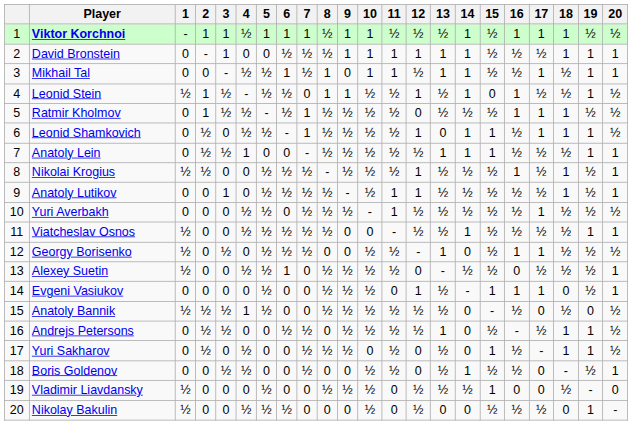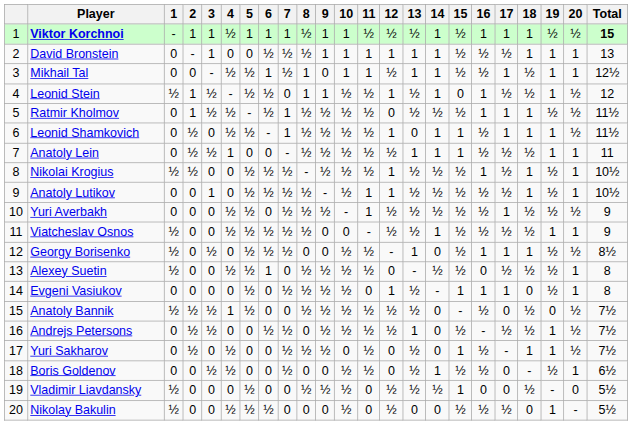 <table class="wikitable" border="1" width="800px">
 <tr>
 <th></th>
 <th>Player</th>
 <th>1</th>
 <th>2</th>
 <th>3</th>
 <th>4</th>
 <th>5</th>
 <th>6</th>
 <th>7</th>
 <th>8</th>
 <th>9</th>
 <th>10</th>
 <th>11</th>
 <th>12</th>
 <th>13</th>
 <th>14</th>
 <th>15</th>
 <th>16</th>
 <th>17</th>
 <th>18</th>
 <th>19</th>
 <th>20</th>
+<th>Total</th>
 </tr>
 <tr align=center style="background:#ccffcc;">
 <td>1</td>
 <td align=left> <strong><a href='#'>Viktor Korchnoi</a></strong></td>
 <td>-</td>
 <td>1</td>
 <td>1</td>
 <td>½</td>
 <td>1</td>
 <td>1</td>
 <td>1</td>
 <td>½</td>
 <td>1</td>
 <td>1</td>
 <td>½</td>
 <td>½</td>
 <td>½</td>
 <td>1</td>
 <td>½</td>
 <td>1</td>
 <td>1</td>
 <td>1</td>
 <td>½</td>
 <td>½</td>
+<td align=center><strong>15</strong></td>
 </tr>
 <tr align=center>
 <td>2</td>
 <td align=left> <a href='#'>David Bronstein</a></td>
 <td>0</td>
 <td>-</td>
 <td>1</td>
 <td>0</td>
 <td>0</td>
 <td>½</td>
 <td>½</td>
 <td>½</td>
 <td>1</td>
 <td>1</td>
 <td>1</td>
 <td>1</td>
 <td>1</td>
 <td>1</td>
 <td>½</td>
 <td>½</td>
 <td>½</td>
 <td>1</td>
 <td>1</td>
 <td>1</td>
+<td align=center>13</td>
 </tr>
 <tr align=center>
 <td>3</td>
 <td align=left> <a href='#'>Mikhail Tal</a></td>
 <td>0</td>
 <td>0</td>
 <td>-</td>
 <td>½</td>
 <td>½</td>
 <td>1</td>
 <td>½</td>
 <td>1</td>
 <td>0</td>
 <td>1</td>
 <td>1</td>
 <td>½</td>
 <td>1</td>
 <td>1</td>
 <td>½</td>
 <td>½</td>
 <td>1</td>
 <td>½</td>
 <td>1</td>
 <td>1</td>
+<td align=center>12½</td>
 </tr>
 <tr align=center>
 <td>4</td>
 <td align=left> <a href='#'>Leonid Stein</a></td>
 <td>½</td>
 <td>1</td>
 <td>½</td>
 <td>-</td>
 <td>½</td>
 <td>½</td>
 <td>0</td>
 <td>1</td>
 <td>1</td>
 <td>½</td>
 <td>½</td>
 <td>1</td>
 <td>½</td>
 <td>1</td>
 <td>0</td>
 <td>1</td>
 <td>½</td>
 <td>½</td>
 <td>1</td>
 <td>½</td>
+<td align=center>12</td>
 </tr>
 <tr align=center>
 <td>5</td>
 <td align=left> <a href='#'>Ratmir Kholmov</a></td>
 <td>0</td>
 <td>1</td>
 <td>½</td>
 <td>½</td>
 <td>-</td>
 <td>½</td>
 <td>1</td>
 <td>½</td>
 <td>½</td>
 <td>½</td>
 <td>½</td>
 <td>0</td>
 <td>½</td>
 <td>½</td>
 <td>½</td>
 <td>1</td>
 <td>1</td>
 <td>1</td>
 <td>½</td>
 <td>½</td>
+<td align=center>11½</td>
 </tr>
 <tr align=center>
 <td>6</td>
 <td align=left> <a href='#'>Leonid Shamkovich</a></td>
 <td>0</td>
 <td>½</td>
 <td>0</td>
 <td>½</td>
 <td>½</td>
 <td>-</td>
 <td>1</td>
 <td>½</td>
 <td>½</td>
 <td>½</td>
 <td>½</td>
 <td>1</td>
 <td>0</td>
 <td>1</td>
 <td>1</td>
 <td>½</td>
 <td>1</td>
 <td>1</td>
 <td>1</td>
 <td>½</td>
+<td align=center>11½</td>
 </tr>
 <tr align=center>
 <td>7</td>
 <td align=left> <a href='#'>Anatoly Lein</a></td>
 <td>0</td>
 <td>½</td>
 <td>½</td>
 <td>1</td>
 <td>0</td>
 <td>0</td>
 <td>-</td>
 <td>½</td>
 <td>½</td>
 <td>½</td>
 <td>½</td>
 <td>½</td>
 <td>1</td>
 <td>1</td>
 <td>1</td>
 <td>½</td>
 <td>½</td>
 <td>½</td>
 <td>1</td>
 <td>1</td>
+<td align=center>11</td>
 </tr>
 <tr align=center>
 <td>8</td>
 <td align=left> <a href='#'>Nikolai Krogius</a></td>
 <td>½</td>
 <td>½</td>
 <td>0</td>
 <td>0</td>
 <td>½</td>
 <td>½</td>
 <td>½</td>
 <td>-</td>
 <td>½</td>
 <td>½</td>
 <td>½</td>
 <td>1</td>
 <td>½</td>
 <td>½</td>
 <td>½</td>
 <td>1</td>
 <td>½</td>
 <td>1</td>
 <td>½</td>
 <td>1</td>
+<td align=center>10½</td>
 </tr>
 <tr align=center>
 <td>9</td>
 <td align=left> <a href='#'>Anatoly Lutikov</a></td>
 <td>0</td>
 <td>0</td>
 <td>1</td>
 <td>0</td>
 <td>½</td>
 <td>½</td>
 <td>½</td>
 <td>½</td>
 <td>-</td>
 <td>½</td>
 <td>1</td>
 <td>1</td>
 <td>½</td>
 <td>½</td>
 <td>½</td>
 <td>½</td>
 <td>½</td>
 <td>1</td>
 <td>½</td>
 <td>1</td>
+<td align=center>10½</td>
 </tr>
 <tr align=center>
 <td>10</td>
 <td align=left> <a href='#'>Yuri Averbakh</a></td>
 <td>0</td>
 <td>0</td>
 <td>0</td>
 <td>½</td>
 <td>½</td>
 <td>0</td>
 <td>½</td>
 <td>½</td>
 <td>½</td>
 <td>-</td>
 <td>1</td>
 <td>½</td>
 <td>½</td>
 <td>½</td>
 <td>½</td>
 <td>½</td>
 <td>1</td>
 <td>½</td>
 <td>½</td>
 <td>½</td>
+<td align=center>9</td>
 </tr>
 <tr align=center>
 <td>11</td>
 <td align=left> <a href='#'>Viatcheslav Osnos</a></td>
 <td>½</td>
 <td>0</td>
 <td>0</td>
 <td>½</td>
 <td>½</td>
 <td>½</td>
 <td>½</td>
 <td>½</td>
 <td>0</td>
 <td>0</td>
 <td>-</td>
 <td>½</td>
 <td>½</td>
 <td>1</td>
 <td>½</td>
 <td>½</td>
 <td>½</td>
 <td>½</td>
 <td>1</td>
 <td>1</td>
+<td align=center>9</td>
 </tr>
 <tr align=center>
 <td>12</td>
 <td align=left> <a href='#'>Georgy Borisenko</a></td>
 <td>½</td>
 <td>0</td>
 <td>½</td>
 <td>0</td>
 <td>½</td>
 <td>½</td>
 <td>½</td>
 <td>0</td>
 <td>0</td>
 <td>½</td>
 <td>½</td>
 <td>-</td>
 <td>1</td>
 <td>0</td>
 <td>½</td>
 <td>1</td>
 <td>1</td>
+<td>1</td>
 <td>½</td>
 <td>½</td>
-<td>½</td>
+<td align=center>8½</td>
 </tr>
 <tr align=center>
 <td>13</td>
 <td align=left> <a href='#'>Alexey Suetin</a></td>
 <td>½</td>
 <td>0</td>
 <td>0</td>
 <td>½</td>
 <td>½</td>
 <td>1</td>
 <td>0</td>
 <td>½</td>
 <td>½</td>
 <td>½</td>
 <td>½</td>
 <td>0</td>
 <td>-</td>
 <td>½</td>
 <td>½</td>
 <td>0</td>
 <td>½</td>
 <td>½</td>
 <td>½</td>
 <td>1</td>
+<td align=center>8</td>
 </tr>
 <tr align=center>
 <td>14</td>
 <td align=left> <a href='#'>Evgeni Vasiukov</a></td>
 <td>0</td>
 <td>0</td>
 <td>0</td>
 <td>0</td>
 <td>½</td>
 <td>0</td>
-<td>0</td>
+<td>½</td>
 <td>½</td>
 <td>½</td>
 <td>½</td>
 <td>0</td>
 <td>1</td>
 <td>½</td>
 <td>-</td>
 <td>1</td>
 <td>1</td>
 <td>1</td>
 <td>0</td>
 <td>½</td>
 <td>1</td>
+<td align=center>8</td>
 </tr>
 <tr align=center>
 <td>15</td>
 <td align=left> <a href='#'>Anatoly Bannik</a></td>
 <td>½</td>
 <td>½</td>
 <td>½</td>
 <td>1</td>
 <td>½</td>
 <td>0</td>
 <td>0</td>
 <td>½</td>
 <td>½</td>
 <td>½</td>
 <td>½</td>
 <td>½</td>
 <td>½</td>
 <td>0</td>
 <td>-</td>
 <td>½</td>
 <td>0</td>
 <td>½</td>
 <td>0</td>
 <td>½</td>
+<td align=center>7½</td>
 </tr>
 <tr align=center>
 <td>16</td>
 <td align=left> <a href='#'>Andrejs Petersons</a></td>
 <td>0</td>
 <td>½</td>
 <td>½</td>
 <td>0</td>
 <td>0</td>
 <td>½</td>
 <td>½</td>
 <td>0</td>
 <td>½</td>
 <td>½</td>
 <td>½</td>
 <td>½</td>
 <td>1</td>
 <td>0</td>
 <td>½</td>
 <td>-</td>
 <td>½</td>
-<td>1</td>
+<td>½</td>
 <td>1</td>
 <td>½</td>
+<td align=center>7½</td>
 </tr>
 <tr align=center>
 <td>17</td>
 <td align=left> <a href='#'>Yuri Sakharov</a></td>
 <td>0</td>
 <td>½</td>
 <td>0</td>
 <td>½</td>
 <td>0</td>
 <td>0</td>
 <td>½</td>
 <td>½</td>
 <td>½</td>
 <td>0</td>
 <td>½</td>
 <td>0</td>
 <td>½</td>
 <td>0</td>
 <td>1</td>
 <td>½</td>
 <td>-</td>
 <td>1</td>
 <td>1</td>
 <td>½</td>
+<td align=center>7½</td>
 </tr>
 <tr align=center>
 <td>18</td>
 <td align=left> <a href='#'>Boris Goldenov</a></td>
 <td>0</td>
 <td>0</td>
 <td>½</td>
 <td>½</td>
 <td>0</td>
 <td>0</td>
 <td>½</td>
 <td>0</td>
 <td>0</td>
 <td>½</td>
 <td>½</td>
 <td>0</td>
 <td>½</td>
 <td>1</td>
 <td>½</td>
 <td>½</td>
 <td>0</td>
 <td>-</td>
 <td>½</td>
 <td>1</td>
+<td align=center>6½</td>
 </tr>
 <tr align=center>
 <td>19</td>
 <td align=left> <a href='#'>Vladimir Liavdansky</a></td>
 <td>½</td>
 <td>0</td>
 <td>0</td>
 <td>0</td>
 <td>½</td>
 <td>0</td>
 <td>0</td>
 <td>½</td>
 <td>½</td>
 <td>½</td>
 <td>0</td>
 <td>½</td>
 <td>½</td>
 <td>½</td>
 <td>1</td>
 <td>0</td>
 <td>0</td>
 <td>½</td>
 <td>-</td>
 <td>0</td>
+<td align=center>5½</td>
 </tr>
 <tr align=center>
 <td>20</td>
 <td align=left> <a href='#'>Nikolay Bakulin</a></td>
 <td>½</td>
 <td>0</td>
 <td>0</td>
 <td>½</td>
 <td>½</td>
 <td>½</td>
 <td>0</td>
 <td>0</td>
 <td>0</td>
 <td>½</td>
 <td>0</td>
 <td>½</td>
 <td>0</td>
 <td>0</td>
 <td>½</td>
 <td>½</td>
 <td>½</td>
 <td>0</td>
 <td>1</td>
 <td>-</td>
+<td align=center>5½</td>
 </tr>
 </table>
